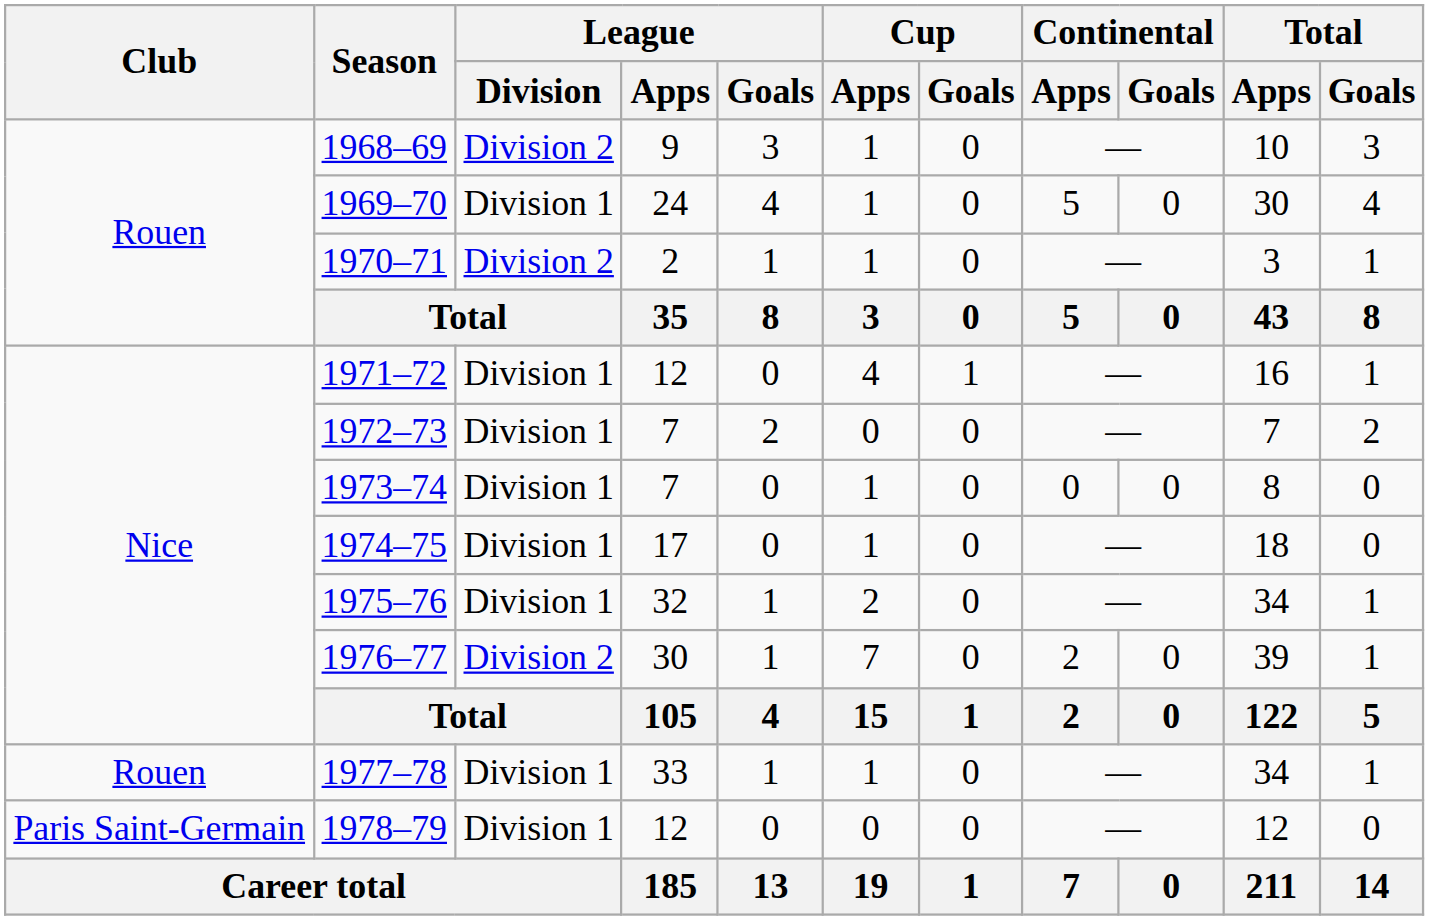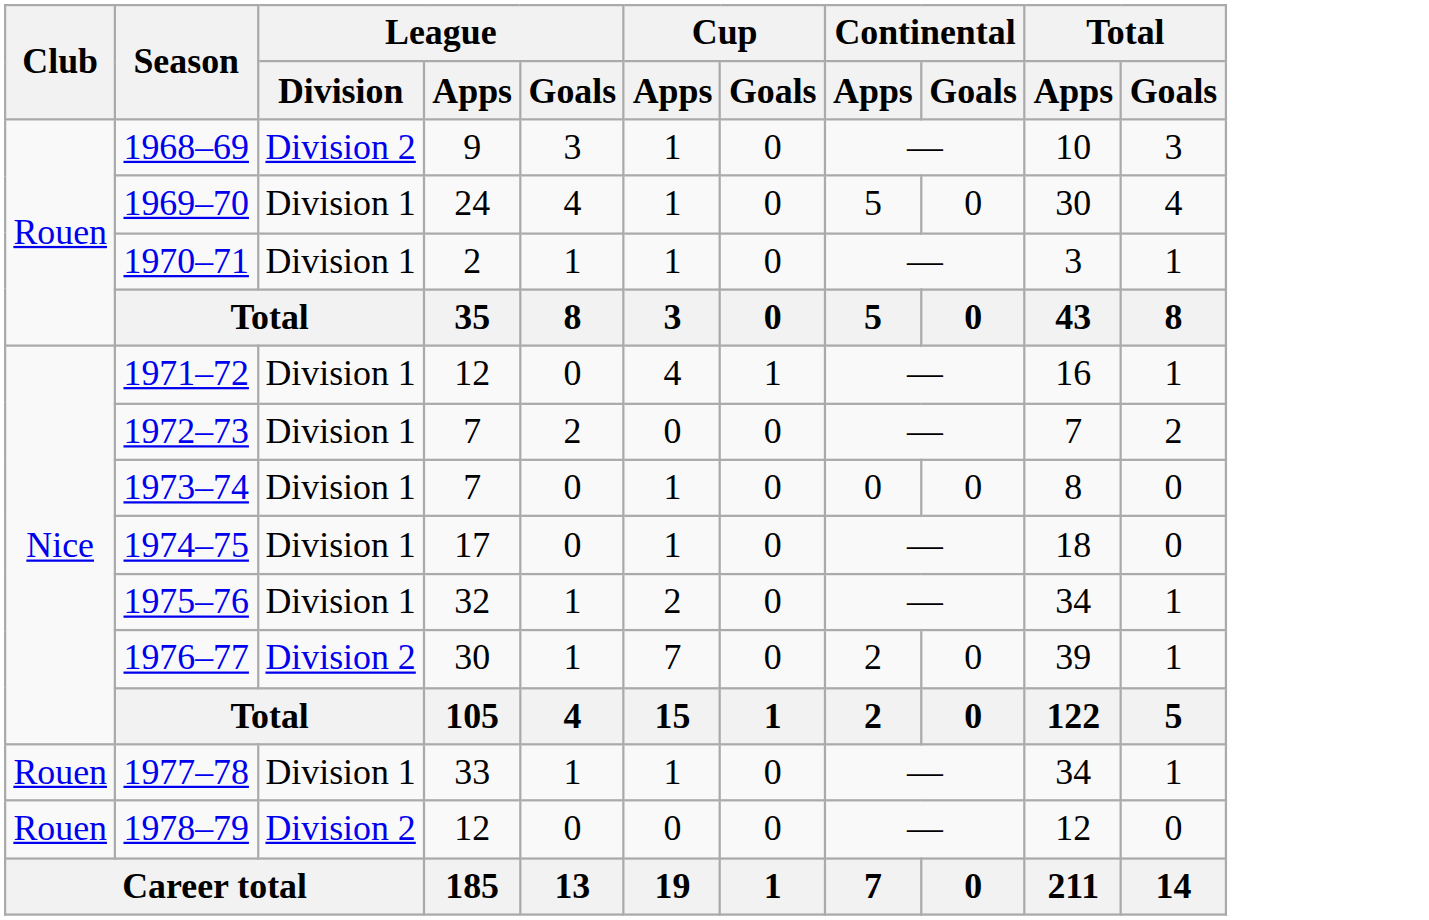 <table class="wikitable" style="text-align:center">
 <tr>
 <th rowspan="2">Club</th>
 <th rowspan="2">Season</th>
 <th colspan="3">League</th>
 <th colspan="2">Cup</th>
 <th colspan="2">Continental</th>
 <th colspan="2">Total</th>
 </tr>
 <tr>
 <th>Division</th>
 <th>Apps</th>
 <th>Goals</th>
 <th>Apps</th>
 <th>Goals</th>
 <th>Apps</th>
 <th>Goals</th>
 <th>Apps</th>
 <th>Goals</th>
 </tr>
 <tr>
 <td rowspan="4"><a href='#'>Rouen</a></td>
 <td><a href='#'>1968–69</a></td>
 <td><a href='#'>Division 2</a></td>
 <td>9</td>
 <td>3</td>
 <td>1</td>
 <td>0</td>
 <td colspan="2">—</td>
 <td>10</td>
 <td>3</td>
 </tr>
 <tr>
 <td><a href='#'>1969–70</a></td>
 <td>Division 1</td>
 <td>24</td>
 <td>4</td>
 <td>1</td>
 <td>0</td>
 <td>5</td>
 <td>0</td>
 <td>30</td>
 <td>4</td>
 </tr>
 <tr>
 <td><a href='#'>1970–71</a></td>
-<td><a href='#'>Division 2</a></td>
+<td>Division 1</td>
 <td>2</td>
 <td>1</td>
 <td>1</td>
 <td>0</td>
 <td colspan="2">—</td>
 <td>3</td>
 <td>1</td>
 </tr>
 <tr>
 <th colspan="2">Total</th>
 <th>35</th>
 <th>8</th>
 <th>3</th>
 <th>0</th>
 <th>5</th>
 <th>0</th>
 <th>43</th>
 <th>8</th>
 </tr>
 <tr>
 <td rowspan="7"><a href='#'>Nice</a></td>
 <td><a href='#'>1971–72</a></td>
 <td>Division 1</td>
 <td>12</td>
 <td>0</td>
 <td>4</td>
 <td>1</td>
 <td colspan="2">—</td>
 <td>16</td>
 <td>1</td>
 </tr>
 <tr>
 <td><a href='#'>1972–73</a></td>
 <td>Division 1</td>
 <td>7</td>
 <td>2</td>
 <td>0</td>
 <td>0</td>
 <td colspan="2">—</td>
 <td>7</td>
 <td>2</td>
 </tr>
 <tr>
 <td><a href='#'>1973–74</a></td>
 <td>Division 1</td>
 <td>7</td>
 <td>0</td>
 <td>1</td>
 <td>0</td>
 <td>0</td>
 <td>0</td>
 <td>8</td>
 <td>0</td>
 </tr>
 <tr>
 <td><a href='#'>1974–75</a></td>
 <td>Division 1</td>
 <td>17</td>
 <td>0</td>
 <td>1</td>
 <td>0</td>
 <td colspan="2">—</td>
 <td>18</td>
 <td>0</td>
 </tr>
 <tr>
 <td><a href='#'>1975–76</a></td>
 <td>Division 1</td>
 <td>32</td>
 <td>1</td>
 <td>2</td>
 <td>0</td>
 <td colspan="2">—</td>
 <td>34</td>
 <td>1</td>
 </tr>
 <tr>
 <td><a href='#'>1976–77</a></td>
 <td><a href='#'>Division 2</a></td>
 <td>30</td>
 <td>1</td>
 <td>7</td>
 <td>0</td>
 <td>2</td>
 <td>0</td>
 <td>39</td>
 <td>1</td>
 </tr>
 <tr>
 <th colspan="2">Total</th>
 <th>105</th>
 <th>4</th>
 <th>15</th>
 <th>1</th>
 <th>2</th>
 <th>0</th>
 <th>122</th>
 <th>5</th>
 </tr>
 <tr>
 <td><a href='#'>Rouen</a></td>
 <td><a href='#'>1977–78</a></td>
 <td>Division 1</td>
 <td>33</td>
 <td>1</td>
 <td>1</td>
 <td>0</td>
 <td colspan="2">—</td>
 <td>34</td>
 <td>1</td>
 </tr>
 <tr>
-<td><a href='#'>Paris Saint-Germain</a></td>
+<td><a href='#'>Rouen</a></td>
 <td><a href='#'>1978–79</a></td>
-<td>Division 1</td>
+<td><a href='#'>Division 2</a></td>
 <td>12</td>
 <td>0</td>
 <td>0</td>
 <td>0</td>
 <td colspan="2">—</td>
 <td>12</td>
 <td>0</td>
 </tr>
 <tr>
 <th colspan="3">Career total</th>
 <th>185</th>
 <th>13</th>
 <th>19</th>
 <th>1</th>
 <th>7</th>
 <th>0</th>
 <th>211</th>
 <th>14</th>
 </tr>
 </table>
